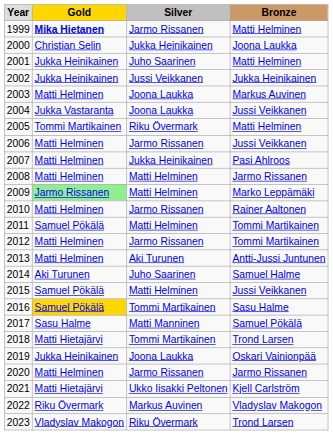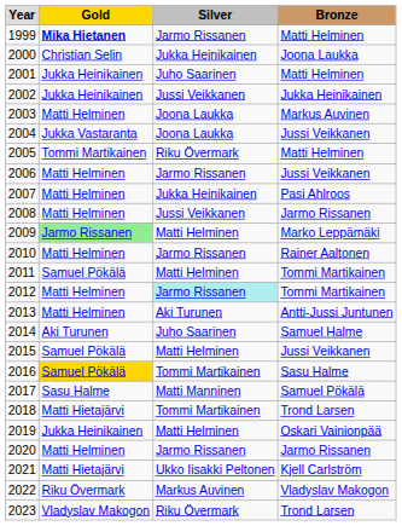 <table class="wikitable sortable alternance" style="font-size:95%">
 <tr>
 <td style="background:#DDDDDD; font-weight:bold; text-align:center;">Year</td>
 <td style="background:gold; font-weight:bold; text-align:center;">Gold</td>
 <td style="background:silver; font-weight:bold; text-align:center;">Silver</td>
 <td style="background:#cc9966; font-weight:bold; text-align:center;">Bronze</td>
 </tr>
 <tr>
 <td>1999</td>
 <td><strong><a href='#'>Mika Hietanen</a></strong></td>
 <td><a href='#'>Jarmo Rissanen</a></td>
 <td><a href='#'>Matti Helminen</a></td>
 </tr>
 <tr>
 <td>2000</td>
 <td><a href='#'>Christian Selin</a></td>
 <td><a href='#'>Jukka Heinikainen</a></td>
 <td><a href='#'>Joona Laukka</a></td>
 </tr>
 <tr>
 <td>2001</td>
 <td><a href='#'>Jukka Heinikainen</a></td>
 <td><a href='#'>Juho Saarinen</a></td>
 <td><a href='#'>Matti Helminen</a></td>
 </tr>
 <tr>
 <td>2002</td>
 <td><a href='#'>Jukka Heinikainen</a></td>
 <td><a href='#'>Jussi Veikkanen</a></td>
 <td><a href='#'>Jukka Heinikainen</a></td>
 </tr>
 <tr>
 <td>2003</td>
 <td><a href='#'>Matti Helminen</a></td>
 <td><a href='#'>Joona Laukka</a></td>
 <td><a href='#'>Markus Auvinen</a></td>
 </tr>
 <tr>
 <td>2004</td>
 <td><a href='#'>Jukka Vastaranta</a></td>
 <td><a href='#'>Joona Laukka</a></td>
 <td><a href='#'>Jussi Veikkanen</a></td>
 </tr>
 <tr>
 <td>2005</td>
 <td><a href='#'>Tommi Martikainen</a></td>
 <td><a href='#'>Riku Övermark</a></td>
 <td><a href='#'>Matti Helminen</a></td>
 </tr>
 <tr>
 <td>2006</td>
 <td><a href='#'>Matti Helminen</a></td>
 <td><a href='#'>Jarmo Rissanen</a></td>
 <td><a href='#'>Jussi Veikkanen</a></td>
 </tr>
 <tr>
 <td>2007</td>
 <td><a href='#'>Matti Helminen</a></td>
 <td><a href='#'>Jukka Heinikainen</a></td>
 <td><a href='#'>Pasi Ahlroos</a></td>
 </tr>
 <tr>
 <td>2008</td>
 <td><a href='#'>Matti Helminen</a></td>
-<td><a href='#'>Matti Helminen</a></td>
+<td><a href='#'>Jussi Veikkanen</a></td>
 <td><a href='#'>Jarmo Rissanen</a></td>
 </tr>
 <tr>
 <td>2009</td>
 <td style="background: lightgreen;"><a href='#'>Jarmo Rissanen</a></td>
 <td><a href='#'>Matti Helminen</a></td>
 <td><a href='#'>Marko Leppämäki</a></td>
 </tr>
 <tr>
 <td>2010</td>
 <td><a href='#'>Matti Helminen</a></td>
 <td><a href='#'>Jarmo Rissanen</a></td>
 <td><a href='#'>Rainer Aaltonen</a></td>
 </tr>
 <tr>
 <td>2011</td>
 <td><a href='#'>Samuel Pökälä</a></td>
 <td><a href='#'>Matti Helminen</a></td>
 <td><a href='#'>Tommi Martikainen</a></td>
 </tr>
 <tr>
 <td>2012</td>
 <td><a href='#'>Matti Helminen</a></td>
-<td><a href='#'>Jarmo Rissanen</a></td>
+<td style="background: paleturquoise;"><a href='#'>Jarmo Rissanen</a></td>
 <td><a href='#'>Tommi Martikainen</a></td>
 </tr>
 <tr>
 <td>2013</td>
 <td><a href='#'>Matti Helminen</a></td>
 <td><a href='#'>Aki Turunen</a></td>
 <td><a href='#'>Antti-Jussi Juntunen</a></td>
 </tr>
 <tr>
 <td>2014</td>
 <td><a href='#'>Aki Turunen</a></td>
 <td><a href='#'>Juho Saarinen</a></td>
 <td><a href='#'>Samuel Halme</a></td>
 </tr>
 <tr>
 <td>2015</td>
 <td><a href='#'>Samuel Pökälä</a></td>
 <td><a href='#'>Matti Helminen</a></td>
 <td><a href='#'>Jussi Veikkanen</a></td>
 </tr>
 <tr>
 <td>2016</td>
 <td style="background: gold;"><a href='#'>Samuel Pökälä</a></td>
 <td><a href='#'>Tommi Martikainen</a></td>
 <td><a href='#'>Sasu Halme</a></td>
 </tr>
 <tr>
 <td>2017</td>
 <td><a href='#'>Sasu Halme</a></td>
 <td><a href='#'>Matti Manninen</a></td>
 <td><a href='#'>Samuel Pökälä</a></td>
 </tr>
 <tr>
 <td>2018</td>
 <td><a href='#'>Matti Hietajärvi</a></td>
 <td><a href='#'>Tommi Martikainen</a></td>
 <td><a href='#'>Trond Larsen</a></td>
 </tr>
 <tr>
 <td>2019</td>
 <td><a href='#'>Jukka Heinikainen</a></td>
-<td><a href='#'>Joona Laukka</a></td>
+<td><a href='#'>Matti Helminen</a></td>
 <td><a href='#'>Oskari Vainionpää</a></td>
 </tr>
 <tr>
 <td>2020</td>
 <td><a href='#'>Matti Helminen</a></td>
 <td><a href='#'>Jarmo Rissanen</a></td>
 <td><a href='#'>Jarmo Rissanen</a></td>
 </tr>
 <tr>
 <td>2021</td>
 <td><a href='#'>Matti Hietajärvi</a></td>
 <td><a href='#'>Ukko Iisakki Peltonen</a></td>
 <td><a href='#'>Kjell Carlström</a></td>
 </tr>
 <tr>
 <td>2022</td>
 <td><a href='#'>Riku Övermark</a></td>
 <td><a href='#'>Markus Auvinen</a></td>
 <td><a href='#'>Vladyslav Makogon</a></td>
 </tr>
 <tr>
 <td>2023</td>
 <td><a href='#'>Vladyslav Makogon</a></td>
 <td><a href='#'>Riku Övermark</a></td>
 <td><a href='#'>Trond Larsen</a></td>
 </tr>
 </table>
